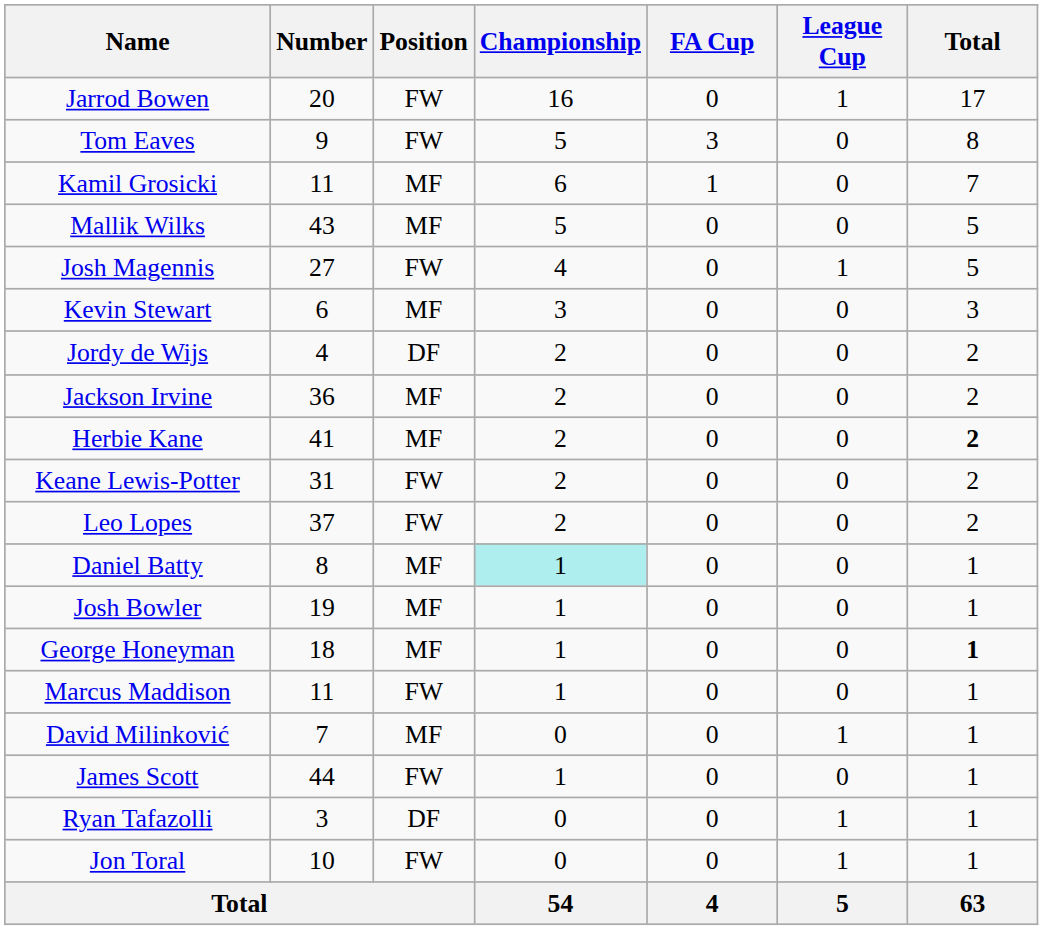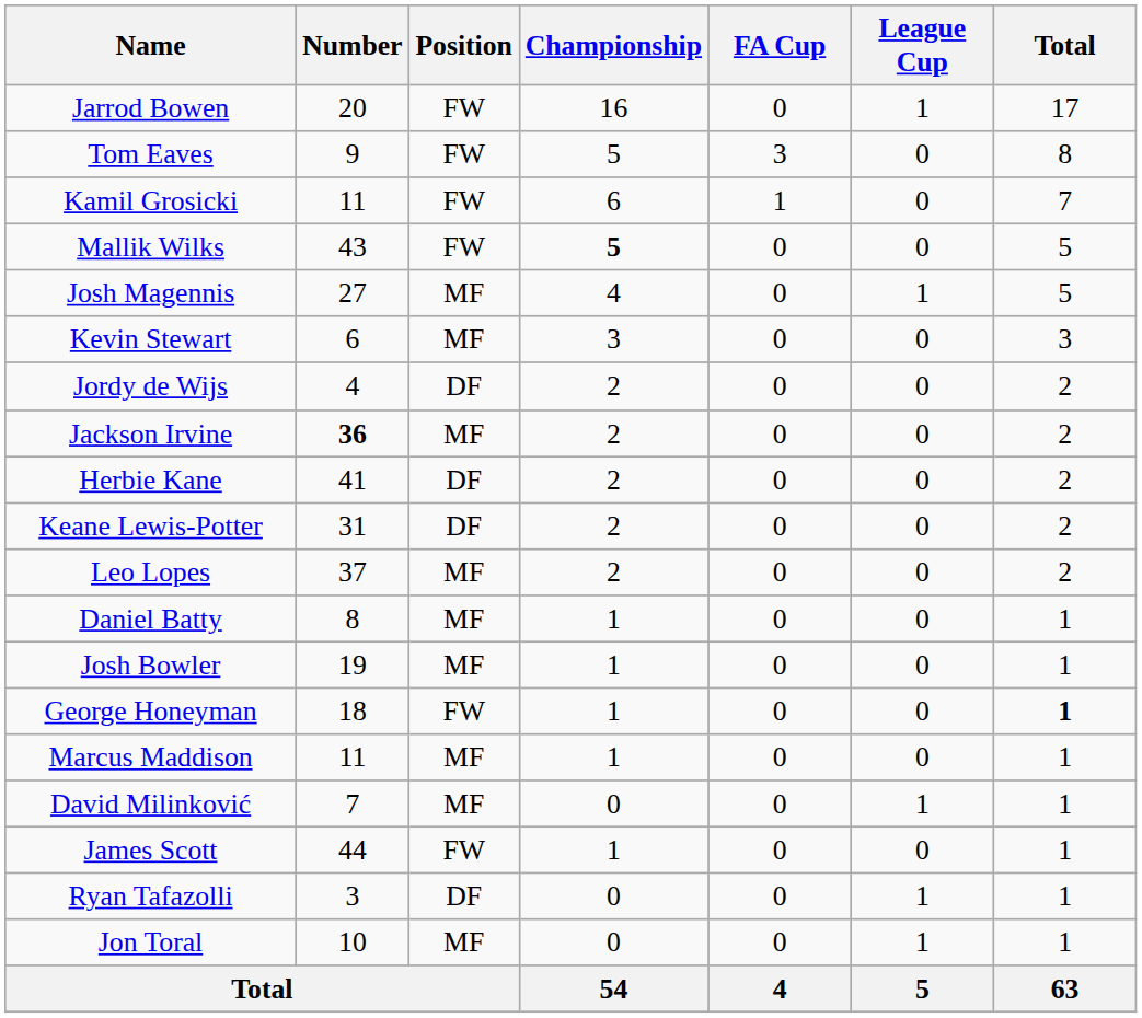 <table class="wikitable sortable plainrowheaders" style="text-align:center; font-size:95%">
 <tr>
 <th style="width:150px;">Name</th>
 <th style="width:50px;">Number</th>
 <th style="width:50px;">Position</th>
 <th style="width:70px;"><a href='#'>Championship</a></th>
 <th style="width:70px;"><a href='#'>FA Cup</a></th>
 <th style="width:70px;"><a href='#'>League<br>Cup</a></th>
 <th style="width:70px;">Total</th>
 </tr>
 <tr>
 <td> <a href='#'>Jarrod Bowen</a></td>
 <td>20</td>
 <td>FW</td>
 <td>16</td>
 <td>0</td>
 <td>1</td>
 <td>17</td>
 </tr>
 <tr>
 <td> <a href='#'>Tom Eaves</a></td>
 <td>9</td>
 <td>FW</td>
 <td>5</td>
 <td>3</td>
 <td>0</td>
 <td>8</td>
 </tr>
 <tr>
 <td> <a href='#'>Kamil Grosicki</a></td>
 <td>11</td>
-<td>MF</td>
+<td>FW</td>
 <td>6</td>
 <td>1</td>
 <td>0</td>
 <td>7</td>
 </tr>
 <tr>
 <td> <a href='#'>Mallik Wilks</a></td>
 <td>43</td>
-<td>MF</td>
-<td>5</td>
+<td>FW</td>
+<td><strong>5</strong></td>
 <td>0</td>
 <td>0</td>
 <td>5</td>
 </tr>
 <tr>
 <td> <a href='#'>Josh Magennis</a></td>
 <td>27</td>
-<td>FW</td>
+<td>MF</td>
 <td>4</td>
 <td>0</td>
 <td>1</td>
 <td>5</td>
 </tr>
 <tr>
 <td> <a href='#'>Kevin Stewart</a></td>
 <td>6</td>
 <td>MF</td>
 <td>3</td>
 <td>0</td>
 <td>0</td>
 <td>3</td>
 </tr>
 <tr>
 <td> <a href='#'>Jordy de Wijs</a></td>
 <td>4</td>
 <td>DF</td>
 <td>2</td>
 <td>0</td>
 <td>0</td>
 <td>2</td>
 </tr>
 <tr>
 <td> <a href='#'>Jackson Irvine</a></td>
-<td>36</td>
+<td><strong>36</strong></td>
 <td>MF</td>
 <td>2</td>
 <td>0</td>
 <td>0</td>
 <td>2</td>
 </tr>
 <tr>
 <td> <a href='#'>Herbie Kane</a></td>
 <td>41</td>
-<td>MF</td>
+<td>DF</td>
 <td>2</td>
 <td>0</td>
 <td>0</td>
-<td><strong>2</strong></td>
+<td>2</td>
 </tr>
 <tr>
 <td> <a href='#'>Keane Lewis-Potter</a></td>
 <td>31</td>
-<td>FW</td>
+<td>DF</td>
 <td>2</td>
 <td>0</td>
 <td>0</td>
 <td>2</td>
 </tr>
 <tr>
 <td> <a href='#'>Leo Lopes</a></td>
 <td>37</td>
-<td>FW</td>
+<td>MF</td>
 <td>2</td>
 <td>0</td>
 <td>0</td>
 <td>2</td>
 </tr>
 <tr>
 <td> <a href='#'>Daniel Batty</a></td>
 <td>8</td>
 <td>MF</td>
-<td style="background: paleturquoise;">1</td>
+<td>1</td>
 <td>0</td>
 <td>0</td>
 <td>1</td>
 </tr>
 <tr>
 <td> <a href='#'>Josh Bowler</a></td>
 <td>19</td>
 <td>MF</td>
 <td>1</td>
 <td>0</td>
 <td>0</td>
 <td>1</td>
 </tr>
 <tr>
 <td> <a href='#'>George Honeyman</a></td>
 <td>18</td>
-<td>MF</td>
+<td>FW</td>
 <td>1</td>
 <td>0</td>
 <td>0</td>
 <td><strong>1</strong></td>
 </tr>
 <tr>
 <td> <a href='#'>Marcus Maddison</a></td>
 <td>11</td>
-<td>FW</td>
+<td>MF</td>
 <td>1</td>
 <td>0</td>
 <td>0</td>
 <td>1</td>
 </tr>
 <tr>
 <td> <a href='#'>David Milinković</a></td>
 <td>7</td>
 <td>MF</td>
 <td>0</td>
 <td>0</td>
 <td>1</td>
 <td>1</td>
 </tr>
 <tr>
 <td> <a href='#'>James Scott</a></td>
 <td>44</td>
 <td>FW</td>
 <td>1</td>
 <td>0</td>
 <td>0</td>
 <td>1</td>
 </tr>
 <tr>
 <td> <a href='#'>Ryan Tafazolli</a></td>
 <td>3</td>
 <td>DF</td>
 <td>0</td>
 <td>0</td>
 <td>1</td>
 <td>1</td>
 </tr>
 <tr>
 <td> <a href='#'>Jon Toral</a></td>
 <td>10</td>
-<td>FW</td>
+<td>MF</td>
 <td>0</td>
 <td>0</td>
 <td>1</td>
 <td>1</td>
 </tr>
 <tr>
 <th scope="row" colspan="3"><strong>Total</strong></th>
 <th>54</th>
 <th>4</th>
 <th>5</th>
 <th>63</th>
 </tr>
 </table>
